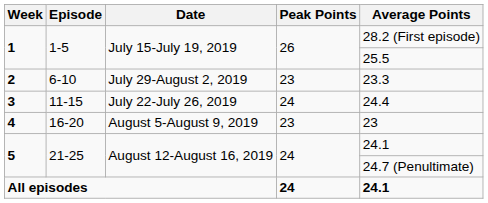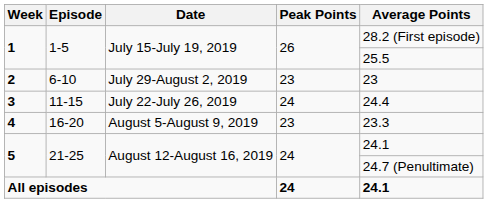 <table class="wikitable">
 <tr>
 <th>Week</th>
 <th>Episode</th>
 <th>Date</th>
 <th>Peak Points</th>
 <th>Average Points</th>
 </tr>
 <tr>
 <td rowspan="2"><strong>1</strong></td>
 <td rowspan="2">1-5</td>
 <td rowspan="2">July  15-July 19, 2019</td>
 <td rowspan="2">26</td>
 <td>28.2 (First episode)</td>
 </tr>
 <tr>
 <td>25.5</td>
 </tr>
 <tr>
 <td><strong>2</strong></td>
 <td>6-10</td>
 <td>July  29-August 2, 2019</td>
 <td>23</td>
-<td>23.3</td>
+<td>23</td>
 </tr>
 <tr>
 <td><strong>3</strong></td>
 <td>11-15</td>
 <td>July  22-July 26, 2019</td>
 <td>24</td>
 <td>24.4</td>
 </tr>
 <tr>
 <td><strong>4</strong></td>
 <td>16-20</td>
 <td>August  5-August 9, 2019</td>
 <td>23</td>
-<td>23</td>
+<td>23.3</td>
 </tr>
 <tr>
 <td rowspan="2"><strong>5</strong></td>
 <td rowspan="2">21-25</td>
 <td rowspan="2">August  12-August 16, 2019</td>
 <td rowspan="2">24</td>
 <td>24.1</td>
 </tr>
 <tr>
 <td>24.7 (Penultimate)</td>
 </tr>
 <tr>
 <td colspan="3"><strong>All episodes</strong></td>
 <td><strong>24</strong></td>
 <td><strong>24.1</strong></td>
 </tr>
 </table>
